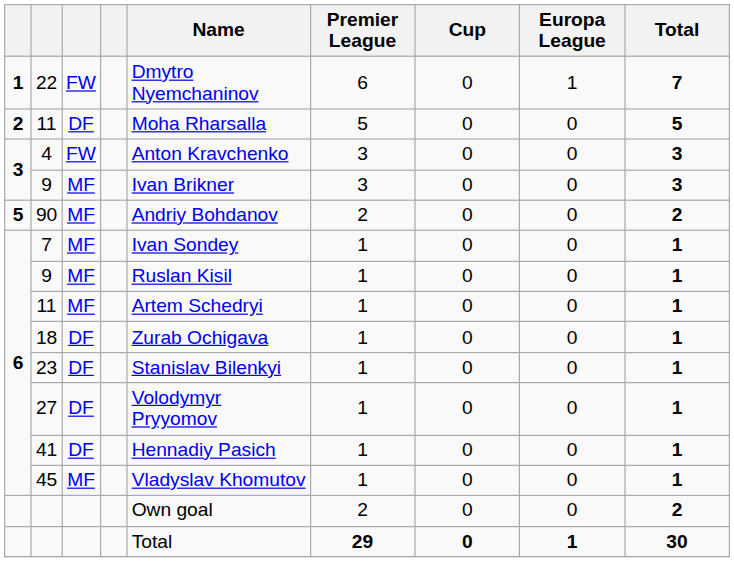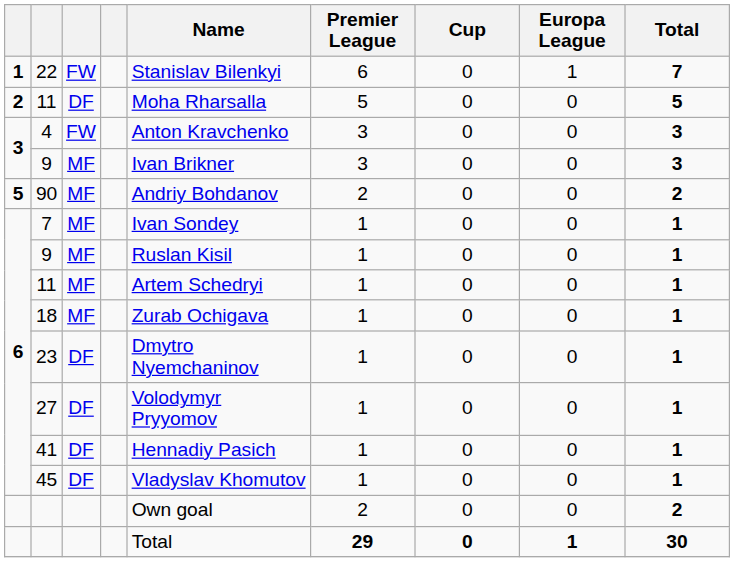 <table class="wikitable" style="text-align:center">
 <tr>
 <th width=15></th>
 <th width=15></th>
 <th width=15></th>
 <th width=15></th>
 <th width=145>Name</th>
 <th width=80><strong>Premier League</strong></th>
 <th width=80><strong>Cup</strong></th>
 <th width=80><strong>Europa League</strong></th>
 <th width=80>Total</th>
 </tr>
 <tr>
 <td><strong>1</strong></td>
 <td>22</td>
 <td><a href='#'>FW</a></td>
 <td></td>
-<td align=left><a href='#'>Dmytro Nyemchaninov</a></td>
+<td align=left><a href='#'>Stanislav Bilenkyi</a></td>
 <td>6</td>
 <td>0</td>
 <td>1</td>
 <td><strong>7</strong></td>
 </tr>
 <tr>
 <td><strong>2</strong></td>
 <td>11</td>
 <td><a href='#'>DF</a></td>
 <td></td>
 <td align=left><a href='#'>Moha Rharsalla</a></td>
 <td>5</td>
 <td>0</td>
 <td>0</td>
 <td><strong>5</strong></td>
 </tr>
 <tr>
 <td rowspan="2"><strong>3</strong></td>
 <td>4</td>
 <td><a href='#'>FW</a></td>
 <td></td>
 <td align=left><a href='#'>Anton Kravchenko</a></td>
 <td>3</td>
 <td>0</td>
 <td>0</td>
 <td><strong>3</strong></td>
 </tr>
 <tr>
 <td>9</td>
 <td><a href='#'>MF</a></td>
 <td></td>
 <td align=left><a href='#'>Ivan Brikner</a></td>
 <td>3</td>
 <td>0</td>
 <td>0</td>
 <td><strong>3</strong></td>
 </tr>
 <tr>
 <td><strong>5</strong></td>
 <td>90</td>
 <td><a href='#'>MF</a></td>
 <td></td>
 <td align=left><a href='#'>Andriy Bohdanov</a></td>
 <td>2</td>
 <td>0</td>
 <td>0</td>
 <td><strong>2</strong></td>
 </tr>
 <tr>
 <td rowspan="8"><strong>6</strong></td>
 <td>7</td>
 <td><a href='#'>MF</a></td>
 <td></td>
 <td align=left><a href='#'>Ivan Sondey</a></td>
 <td>1</td>
 <td>0</td>
 <td>0</td>
 <td><strong>1</strong></td>
 </tr>
 <tr>
 <td>9</td>
 <td><a href='#'>MF</a></td>
 <td></td>
 <td align=left><a href='#'>Ruslan Kisil</a></td>
 <td>1</td>
 <td>0</td>
 <td>0</td>
 <td><strong>1</strong></td>
 </tr>
 <tr>
 <td>11</td>
 <td><a href='#'>MF</a></td>
 <td></td>
 <td align=left><a href='#'>Artem Schedryi</a></td>
 <td>1</td>
 <td>0</td>
 <td>0</td>
 <td><strong>1</strong></td>
 </tr>
 <tr>
 <td>18</td>
-<td><a href='#'>DF</a></td>
+<td><a href='#'>MF</a></td>
 <td></td>
 <td align=left><a href='#'>Zurab Ochigava</a></td>
 <td>1</td>
 <td>0</td>
 <td>0</td>
 <td><strong>1</strong></td>
 </tr>
 <tr>
 <td>23</td>
 <td><a href='#'>DF</a></td>
 <td></td>
-<td align=left><a href='#'>Stanislav Bilenkyi</a></td>
+<td align=left><a href='#'>Dmytro Nyemchaninov</a></td>
 <td>1</td>
 <td>0</td>
 <td>0</td>
 <td><strong>1</strong></td>
 </tr>
 <tr>
 <td>27</td>
 <td><a href='#'>DF</a></td>
 <td></td>
 <td align=left><a href='#'>Volodymyr Pryyomov</a></td>
 <td>1</td>
 <td>0</td>
 <td>0</td>
 <td><strong>1</strong></td>
 </tr>
 <tr>
 <td>41</td>
 <td><a href='#'>DF</a></td>
 <td></td>
 <td align=left><a href='#'>Hennadiy Pasich</a></td>
 <td>1</td>
 <td>0</td>
 <td>0</td>
 <td><strong>1</strong></td>
 </tr>
 <tr>
 <td>45</td>
-<td><a href='#'>MF</a></td>
+<td><a href='#'>DF</a></td>
 <td></td>
 <td align=left><a href='#'>Vladyslav Khomutov</a></td>
 <td>1</td>
 <td>0</td>
 <td>0</td>
 <td><strong>1</strong></td>
 </tr>
 <tr>
 <td></td>
 <td></td>
 <td></td>
 <td></td>
 <td align=left>Own goal</td>
 <td>2</td>
 <td>0</td>
 <td>0</td>
 <td><strong>2</strong></td>
 </tr>
 <tr>
 <td></td>
 <td></td>
 <td></td>
 <td></td>
 <td align=left>Total</td>
 <td><strong>29</strong></td>
 <td><strong>0</strong></td>
 <td><strong>1</strong></td>
 <td><strong>30</strong></td>
 </tr>
 <tr>
 </tr>
 </table>
